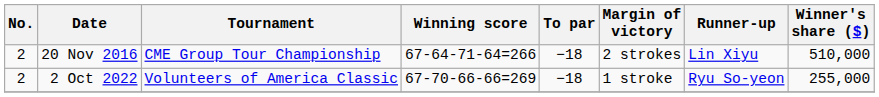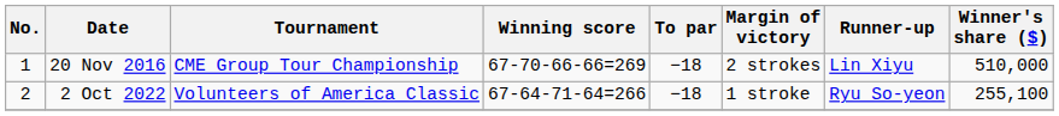 <table class="wikitable" style="font-size:95%;">
 <tr>
 <th>No.</th>
 <th>Date</th>
 <th>Tournament</th>
 <th>Winning score</th>
 <th>To par</th>
 <th>Margin of<br>victory</th>
 <th>Runner-up</th>
 <th>Winner's<br>share (<a href='#'>$</a>)</th>
 </tr>
 <tr>
-<td align=center>2</td>
+<td align=center>1</td>
 <td align=right>20 Nov <a href='#'>2016</a></td>
 <td><a href='#'>CME Group Tour Championship</a></td>
-<td>67-64-71-64=266</td>
+<td align=right>67-70-66-66=269</td>
 <td align=center>−18</td>
 <td>2 strokes</td>
 <td> <a href='#'>Lin Xiyu</a></td>
 <td align=right>510,000</td>
 </tr>
 <tr>
 <td align=center>2</td>
 <td align=right>2 Oct  <a href='#'>2022</a></td>
 <td><a href='#'>Volunteers of America Classic</a></td>
-<td align=right>67-70-66-66=269</td>
+<td>67-64-71-64=266</td>
 <td align=center>−18</td>
 <td>1 stroke</td>
 <td> <a href='#'>Ryu So-yeon</a></td>
-<td align=right>255,000</td>
+<td align=right>255,100</td>
 </tr>
 <tr>
 </tr>
 </table>
